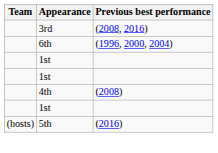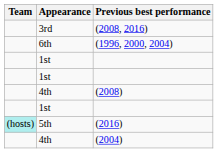 <table class="wikitable sortable">
 <tr>
 <th>Team</th>
 <th data-sort-type="number">Appearance</th>
 <th>Previous best performance</th>
 </tr>
 <tr>
 <td></td>
 <td>3rd</td>
 <td> (<a href='#'>2008</a>, <a href='#'>2016</a>)</td>
 </tr>
 <tr>
 <td></td>
 <td>6th</td>
 <td> (<a href='#'>1996</a>, <a href='#'>2000</a>, <a href='#'>2004</a>)</td>
 </tr>
 <tr>
 <td></td>
 <td>1st</td>
 <td></td>
 </tr>
 <tr>
 <td></td>
 <td>1st</td>
 <td></td>
 </tr>
 <tr>
 <td></td>
 <td>4th</td>
 <td> (<a href='#'>2008</a>)</td>
 </tr>
 <tr>
 <td></td>
 <td>1st</td>
 <td></td>
 </tr>
 <tr>
-<td> (hosts)</td>
+<td style="background: paleturquoise;"> (hosts)</td>
 <td>5th</td>
 <td> (<a href='#'>2016</a>)</td>
 </tr>
+<tr>
+<td></td>
+<td>4th</td>
+<td> (<a href='#'>2004</a>)</td>
+</tr>
 </table>
